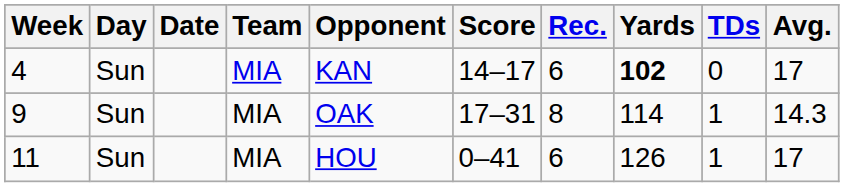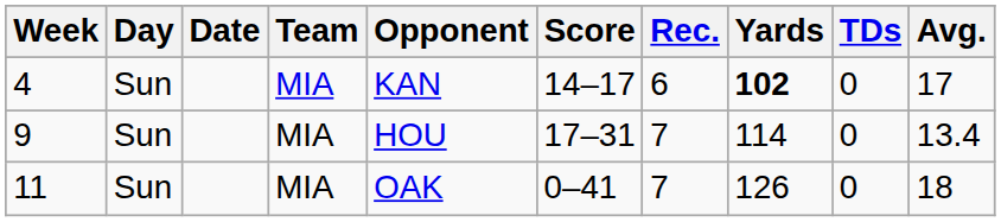 <table class="wikitable">
 <tr>
 <th><strong>Week</strong></th>
 <th><strong>Day</strong></th>
 <th><strong>Date</strong></th>
 <th><strong>Team</strong></th>
 <th><strong>Opponent</strong></th>
 <th><strong>Score</strong></th>
 <th><strong><a href='#'>Rec.</a></strong></th>
 <th><strong>Yards</strong></th>
 <th><strong><a href='#'>TDs</a></strong></th>
 <th><strong>Avg.</strong></th>
 </tr>
 <tr>
 <td>4</td>
 <td>Sun</td>
 <td></td>
 <td><a href='#'>MIA</a></td>
 <td><a href='#'>KAN</a></td>
 <td>14–17</td>
 <td>6</td>
 <td><strong>102</strong></td>
 <td>0</td>
 <td>17</td>
 </tr>
 <tr>
 <td>9</td>
 <td>Sun</td>
 <td></td>
 <td>MIA</td>
-<td><a href='#'>OAK</a></td>
+<td><a href='#'>HOU</a></td>
 <td>17–31</td>
-<td>8</td>
+<td>7</td>
 <td>114</td>
-<td>1</td>
-<td>14.3</td>
+<td>0</td>
+<td>13.4</td>
 </tr>
 <tr>
 <td>11</td>
 <td>Sun</td>
 <td></td>
 <td>MIA</td>
-<td><a href='#'>HOU</a></td>
+<td><a href='#'>OAK</a></td>
 <td>0–41</td>
-<td>6</td>
+<td>7</td>
 <td>126</td>
-<td>1</td>
-<td>17</td>
+<td>0</td>
+<td>18</td>
 </tr>
 </table>
